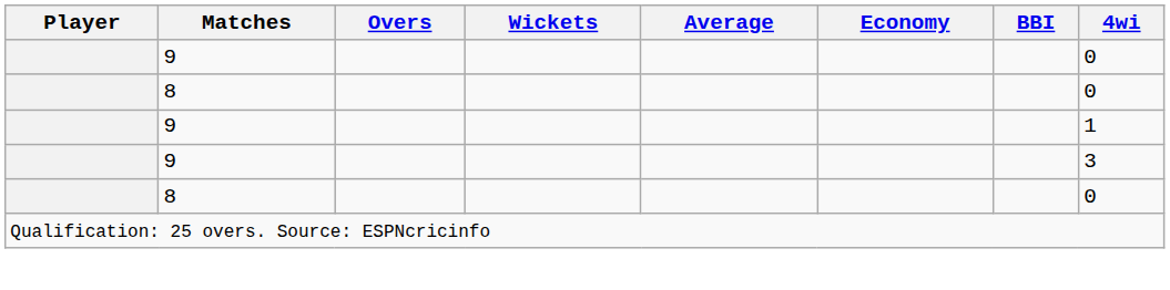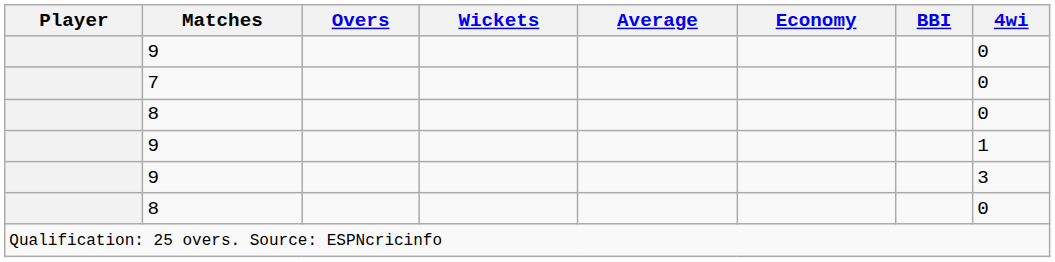 <table class="wikitable sortable plainrowheaders" style="width:80%;">
 <tr>
 <th scope="col">Player</th>
 <th scope="col">Matches</th>
 <th scope="col"><a href='#'>Overs</a></th>
 <th scope="col"><a href='#'>Wickets</a></th>
 <th scope="col"><a href='#'>Average</a></th>
 <th scope="col"><a href='#'>Economy</a></th>
 <th scope="col"><a href='#'>BBI</a></th>
 <th scope="col"><a href='#'>4wi</a></th>
 </tr>
 <tr>
 <th scope="row"></th>
 <td>9</td>
+<td></td>
+<td></td>
+<td></td>
+<td></td>
+<td></td>
+<td>0</td>
+</tr>
+<tr>
+<th scope="row"></th>
+<td>7</td>
 <td></td>
 <td></td>
 <td></td>
 <td></td>
 <td></td>
 <td>0</td>
 </tr>
 <tr>
 <th scope="row"></th>
 <td>8</td>
 <td></td>
 <td></td>
 <td></td>
 <td></td>
 <td></td>
 <td>0</td>
 </tr>
 <tr>
 <th scope="row"></th>
 <td>9</td>
 <td></td>
 <td></td>
 <td></td>
 <td></td>
 <td></td>
 <td>1</td>
 </tr>
 <tr>
 <th scope="row"></th>
 <td>9</td>
 <td></td>
 <td></td>
 <td></td>
 <td></td>
 <td></td>
 <td>3</td>
 </tr>
 <tr>
 <th scope="row"></th>
 <td>8</td>
 <td></td>
 <td></td>
 <td></td>
 <td></td>
 <td></td>
 <td>0</td>
 </tr>
 <tr class="sortbottom">
 <td colspan="8"><small>Qualification: 25 overs. Source: ESPNcricinfo</small></td>
 </tr>
 </table>
